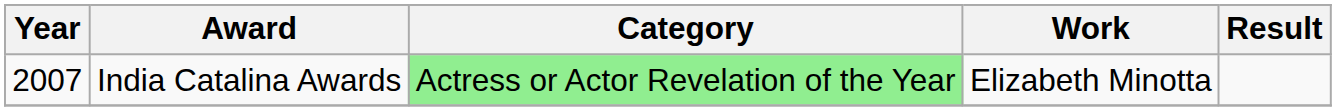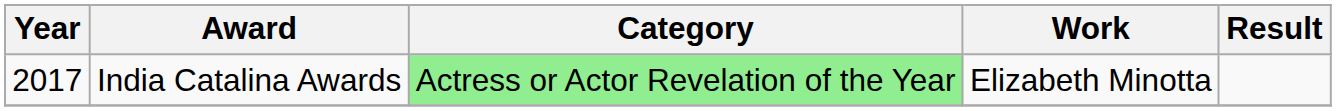 <table class="wikitable plainrowheaders">
 <tr>
 <th scope="col">Year</th>
 <th scope="col">Award</th>
 <th scope="col">Category</th>
 <th scope="col">Work</th>
 <th scope="col">Result</th>
 </tr>
 <tr>
-<td>2007</td>
+<td>2017</td>
 <td>India Catalina Awards</td>
 <td style="background: lightgreen;">Actress or Actor Revelation of the Year</td>
 <td>Elizabeth Minotta</td>
 <td></td>
 </tr>
 <tr>
 </tr>
 </table>
